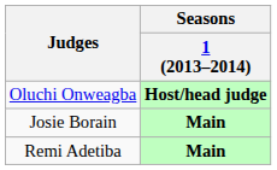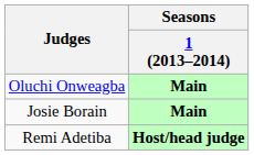 <table class="wikitable plainrowheaders" style="text-align:center">
 <tr>
 <th rowspan="2">Judges</th>
 <th colspan="2">Seasons</th>
 </tr>
 <tr>
 <th><a href='#'>1</a><br>(2013–2014)</th>
 </tr>
 <tr>
 <td><a href='#'>Oluchi Onweagba</a></td>
-<td style="background:#bfffc0;"><strong>Host/head judge</strong></td>
+<td style="background:#bfffc0;"><strong>Main</strong></td>
 </tr>
 <tr>
 <td>Josie Borain</td>
 <td style="background:#bfffc0;"><strong>Main</strong></td>
 </tr>
 <tr>
 <td>Remi Adetiba</td>
-<td style="background:#bfffc0;"><strong>Main</strong></td>
+<td style="background:#bfffc0;"><strong>Host/head judge</strong></td>
 </tr>
 </table>
